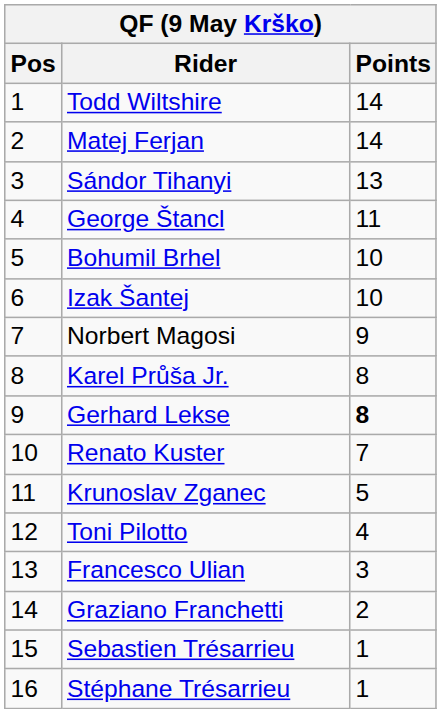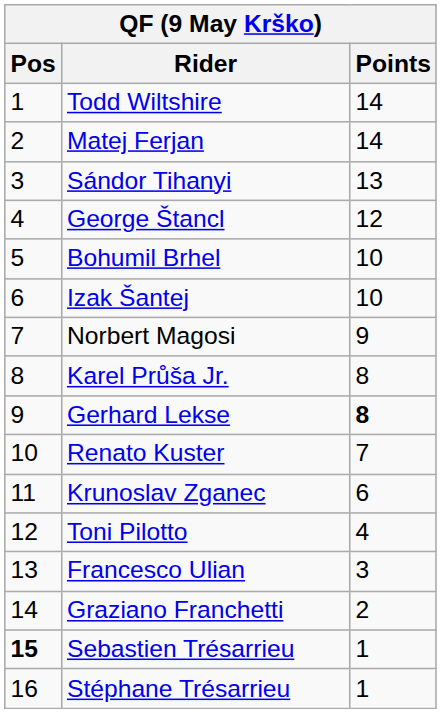 <table class="wikitable">
 <tr>
 <th colspan="6">QF (9 May  <a href='#'>Krško</a>)</th>
 </tr>
 <tr>
 <th width=20>Pos</th>
 <th width=180>Rider</th>
 <th width=40>Points</th>
 </tr>
 <tr>
 <td>1</td>
 <td style="text-align:left;"> <a href='#'>Todd Wiltshire</a></td>
 <td>14</td>
 </tr>
 <tr>
 <td>2</td>
 <td style="text-align:left;"> <a href='#'>Matej Ferjan</a></td>
 <td>14</td>
 </tr>
 <tr>
 <td>3</td>
 <td style="text-align:left;"> <a href='#'>Sándor Tihanyi</a></td>
 <td>13</td>
 </tr>
 <tr>
 <td>4</td>
 <td style="text-align:left;"> <a href='#'>George Štancl</a></td>
-<td>11</td>
+<td>12</td>
 </tr>
 <tr>
 <td>5</td>
 <td style="text-align:left;"> <a href='#'>Bohumil Brhel</a></td>
 <td>10</td>
 </tr>
 <tr>
 <td>6</td>
 <td style="text-align:left;"> <a href='#'>Izak Šantej</a></td>
 <td>10</td>
 </tr>
 <tr>
 <td>7</td>
 <td style="text-align:left;"> Norbert Magosi</td>
 <td>9</td>
 </tr>
 <tr>
 <td>8</td>
 <td style="text-align:left;"> <a href='#'>Karel Průša Jr.</a></td>
 <td>8</td>
 </tr>
 <tr>
 <td>9</td>
 <td style="text-align:left;"> <a href='#'>Gerhard Lekse</a></td>
 <td><strong>8</strong></td>
 </tr>
 <tr>
 <td>10</td>
 <td style="text-align:left;"> <a href='#'>Renato Kuster</a></td>
 <td>7</td>
 </tr>
 <tr>
 <td>11</td>
 <td style="text-align:left;"> <a href='#'>Krunoslav Zganec</a></td>
-<td>5</td>
+<td>6</td>
 </tr>
 <tr>
 <td>12</td>
 <td style="text-align:left;"> <a href='#'>Toni Pilotto</a></td>
 <td>4</td>
 </tr>
 <tr>
 <td>13</td>
 <td style="text-align:left;"> <a href='#'>Francesco Ulian</a></td>
 <td>3</td>
 </tr>
 <tr>
 <td>14</td>
 <td style="text-align:left;"> <a href='#'>Graziano Franchetti</a></td>
 <td>2</td>
 </tr>
 <tr>
-<td>15</td>
+<td><strong>15</strong></td>
 <td style="text-align:left;"> <a href='#'>Sebastien Trésarrieu</a></td>
 <td>1</td>
 </tr>
 <tr>
 <td>16</td>
 <td style="text-align:left;"> <a href='#'>Stéphane Trésarrieu</a></td>
 <td>1</td>
 </tr>
 </table>
